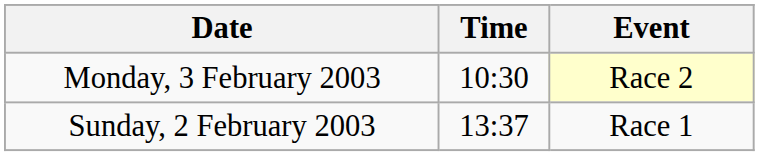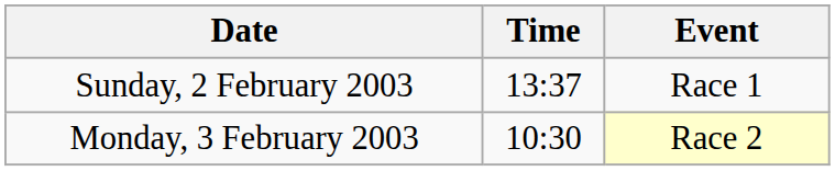 <table class = "wikitable" style="text-align:center;">
 <tr>
 <th width=220>Date</th>
 <th width=50>Time</th>
 <th width=100>Event</th>
 </tr>
 <tr>
+<td>Sunday, 2 February 2003</td>
+<td>13:37</td>
+<td>Race 1</td>
+</tr>
+<tr>
 <td>Monday, 3 February 2003</td>
 <td>10:30</td>
 <td bgcolor=ffffcc>Race 2</td>
 </tr>
-<tr>
-<td>Sunday, 2 February 2003</td>
-<td>13:37</td>
-<td>Race 1</td>
-</tr>
 </table>
